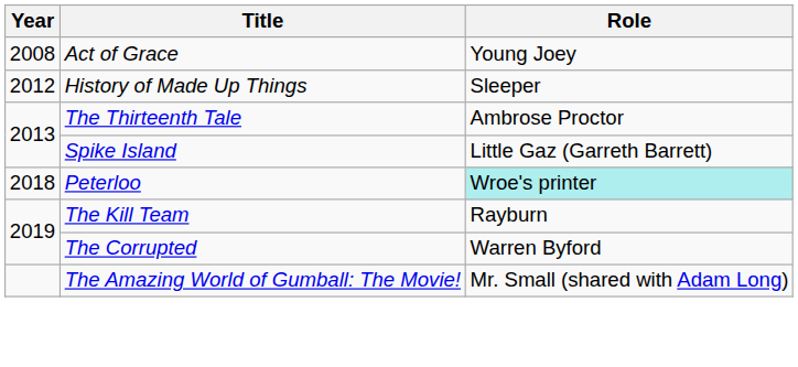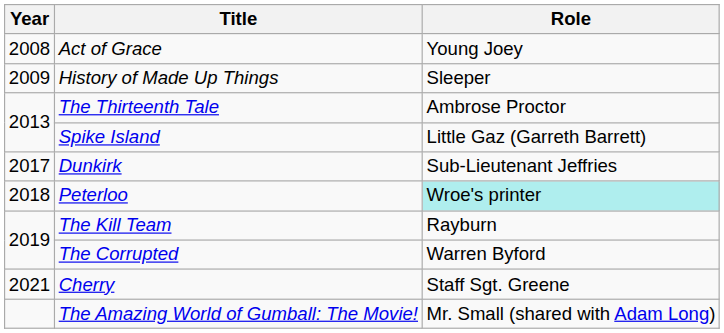 <table class="wikitable sortable">
 <tr>
 <th>Year</th>
 <th>Title</th>
 <th>Role</th>
 </tr>
 <tr>
 <td>2008</td>
 <td><em>Act of Grace</em></td>
 <td>Young Joey</td>
 </tr>
 <tr>
-<td>2012</td>
+<td>2009</td>
 <td><em>History of Made Up Things</em></td>
 <td>Sleeper</td>
 </tr>
 <tr>
 <td rowspan="2">2013</td>
 <td><em><a href='#'>The Thirteenth Tale</a></em></td>
 <td>Ambrose Proctor</td>
 </tr>
 <tr>
 <td><em><a href='#'>Spike Island</a></em></td>
 <td>Little Gaz (Garreth Barrett)</td>
+</tr>
+<tr>
+<td>2017</td>
+<td><em><a href='#'>Dunkirk</a></em></td>
+<td>Sub-Lieutenant Jeffries</td>
 </tr>
 <tr>
 <td>2018</td>
 <td><em><a href='#'>Peterloo</a></em></td>
 <td style="background: paleturquoise;">Wroe's printer</td>
 </tr>
 <tr>
 <td rowspan="2">2019</td>
 <td><em><a href='#'>The Kill Team</a></em></td>
 <td>Rayburn</td>
 </tr>
 <tr>
 <td><em><a href='#'>The Corrupted</a></em></td>
 <td>Warren Byford</td>
 </tr>
 <tr>
+<td>2021</td>
+<td><em><a href='#'>Cherry</a></em></td>
+<td>Staff Sgt. Greene</td>
+</tr>
+<tr>
 <td></td>
 <td><em><a href='#'>The Amazing World of Gumball: The Movie!</a></em></td>
 <td>Mr. Small (shared with <a href='#'>Adam Long</a>)</td>
 </tr>
 </table>
